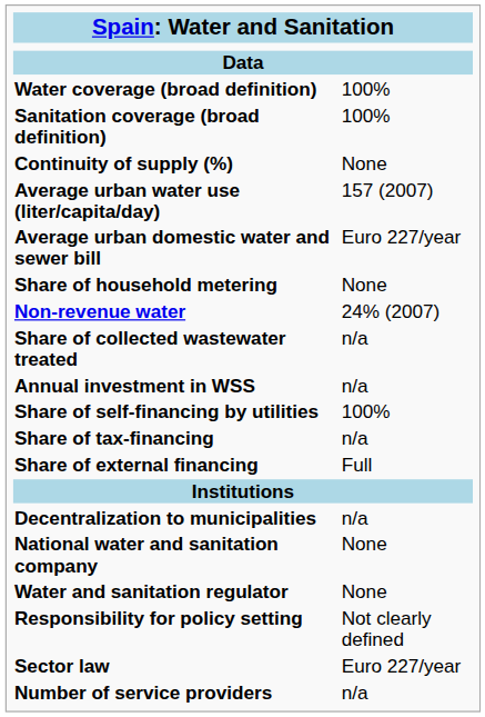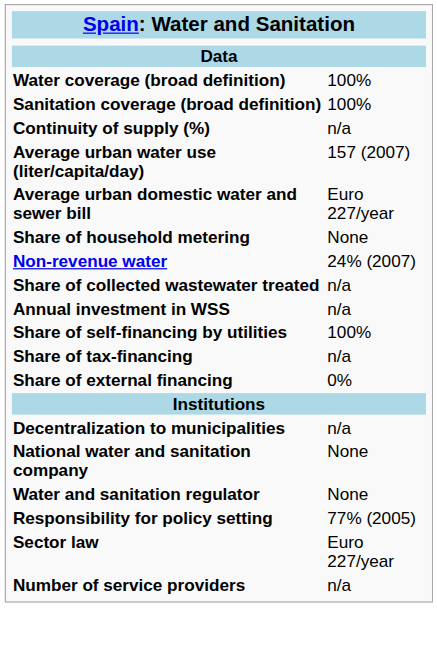 <table style="width: 25em; font-size: 90%; text-align: left;" class="infobox">
 <tr>
 <th style="text-align:center; background:lightblue;" colspan="2"><big><a href='#'>Spain</a>: Water and Sanitation</big></th>
 </tr>
 <tr>
 <td colspan="2" style="text-align:center"></td>
 </tr>
 <tr>
 <th style="text-align:center; background:lightblue;" colspan="3">Data</th>
 </tr>
 <tr>
 <th style="text-align:left; vertical-align:top;">Water coverage (broad definition)</th>
 <td valign="top">100%</td>
 </tr>
 <tr>
 <th style="text-align:left; vertical-align:top;">Sanitation coverage (broad definition)</th>
 <td valign="top">100%</td>
 </tr>
 <tr>
 <th style="text-align:left; vertical-align:top;">Continuity of supply (%)</th>
-<td valign="top">None</td>
+<td valign="top">n/a</td>
 </tr>
 <tr>
 <th style="text-align:left; vertical-align:top;">Average urban water use (liter/capita/day)</th>
 <td valign="top">157 (2007) </td>
 </tr>
 <tr>
 <th style="text-align:left; vertical-align:top;">Average urban domestic water and sewer bill</th>
 <td valign="top">Euro 227/year </td>
 </tr>
 <tr>
 <th style="text-align:left; vertical-align:top;">Share of household metering</th>
 <td valign="top">None</td>
 </tr>
 <tr>
 <th style="text-align:left; vertical-align:top;"><a href='#'>Non-revenue water</a></th>
 <td valign="top">24% (2007) </td>
 </tr>
 <tr>
 <th style="text-align:left; vertical-align:top;">Share of collected wastewater treated</th>
 <td valign="top">n/a</td>
 </tr>
 <tr>
 <th style="text-align:left; vertical-align:top;">Annual investment in WSS</th>
 <td valign="top">n/a</td>
 </tr>
 <tr>
 <th style="text-align:left; vertical-align:top;">Share of self-financing by utilities</th>
 <td valign="top">100%</td>
 </tr>
 <tr>
 <th style="text-align:left; vertical-align:top;">Share of tax-financing</th>
 <td valign="top">n/a</td>
 </tr>
 <tr>
 <th style="text-align:left; vertical-align:top;">Share of external financing</th>
-<td valign="top">Full</td>
+<td valign="top">0%</td>
 </tr>
 <tr>
 <th style="text-align:center; background:lightblue;" colspan="3">Institutions</th>
 </tr>
 <tr>
 <th style="text-align:left; vertical-align:top;">Decentralization to municipalities</th>
 <td valign="top">n/a</td>
 </tr>
 <tr>
 <th style="text-align:left; vertical-align:top;">National water and sanitation company</th>
 <td valign="top">None</td>
 </tr>
 <tr>
 <th style="text-align:left; vertical-align:top;">Water and sanitation regulator</th>
 <td valign="top">None</td>
 </tr>
 <tr>
 <th style="text-align:left; vertical-align:top;">Responsibility for policy setting</th>
-<td valign="top">Not clearly defined</td>
+<td valign="top">77% (2005)</td>
 </tr>
 <tr>
 <th style="text-align:left; vertical-align:top;">Sector law</th>
 <td valign="top">Euro 227/year </td>
 </tr>
 <tr>
 <th style="text-align:left; vertical-align:top;">Number of service providers</th>
 <td valign="top">n/a</td>
 </tr>
 </table>
